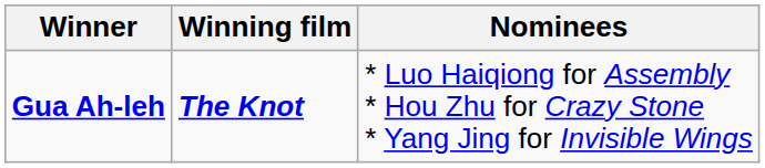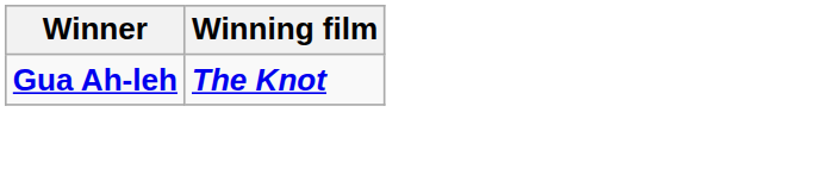 <table class="wikitable">
 <tr>
 <th>Winner</th>
 <th>Winning film</th>
-<th>Nominees</th>
 </tr>
 <tr>
 <td><strong><a href='#'>Gua Ah-leh</a></strong></td>
 <td><strong><em><a href='#'>The Knot</a></em></strong></td>
-<td>* <a href='#'>Luo Haiqiong</a> for <em><a href='#'>Assembly</a></em><br> * <a href='#'>Hou Zhu</a> for <em><a href='#'>Crazy Stone</a></em><br> * <a href='#'>Yang Jing</a> for <em><a href='#'>Invisible Wings</a></em></td>
 </tr>
 </table>
